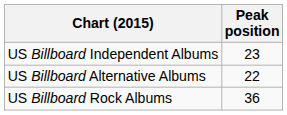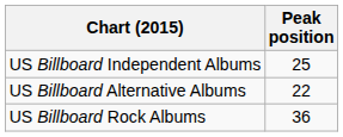 <table class="wikitable">
 <tr>
 <th>Chart (2015)</th>
 <th>Peak<br>position</th>
 </tr>
 <tr>
 <td>US <em>Billboard</em> Independent Albums</td>
-<td align="center">23</td>
+<td align="center">25</td>
 </tr>
 <tr>
 <td>US <em>Billboard</em> Alternative Albums</td>
 <td align="center">22</td>
 </tr>
 <tr>
 <td>US <em>Billboard</em> Rock Albums</td>
 <td align="center">36</td>
 </tr>
 </table>
